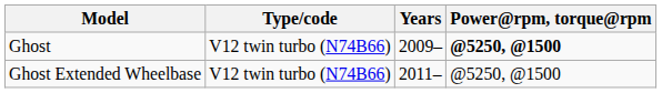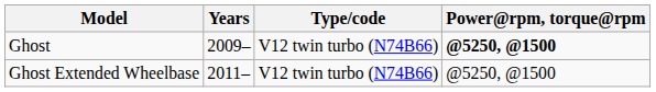 <table class="wikitable sortable collapsible">
 <tr>
 <th>Model</th>
+<th>Years</th>
 <th>Type/code</th>
-<th>Years</th>
 <th>Power@rpm, torque@rpm</th>
 </tr>
 <tr>
 <td>Ghost</td>
+<td>2009–</td>
 <td> V12 twin turbo (<a href='#'>N74B66</a>)</td>
-<td>2009–</td>
 <td><strong>@5250, @1500</strong></td>
 </tr>
 <tr>
 <td>Ghost Extended Wheelbase</td>
+<td>2011–</td>
 <td> V12 twin turbo (<a href='#'>N74B66</a>)</td>
-<td>2011–</td>
 <td>@5250, @1500</td>
 </tr>
 </table>
